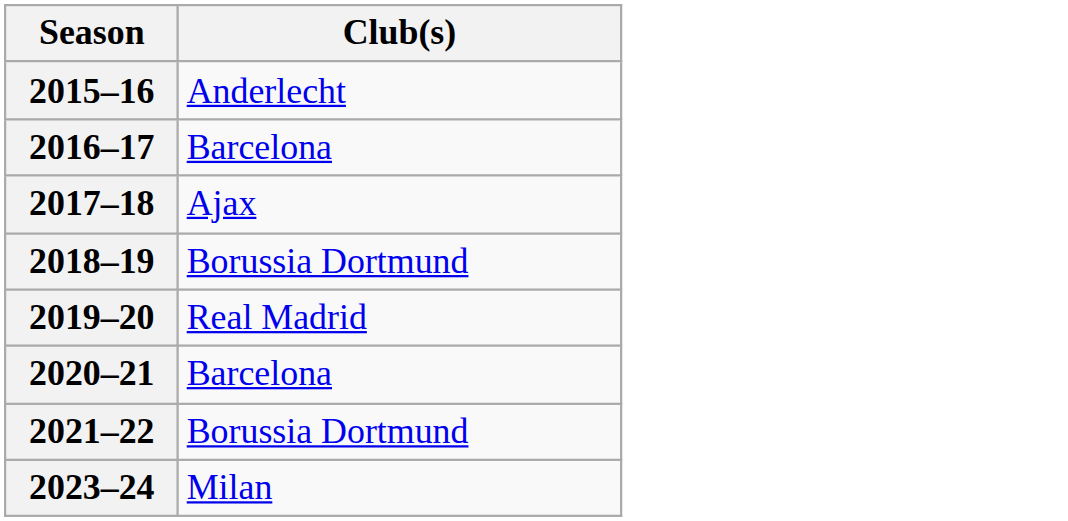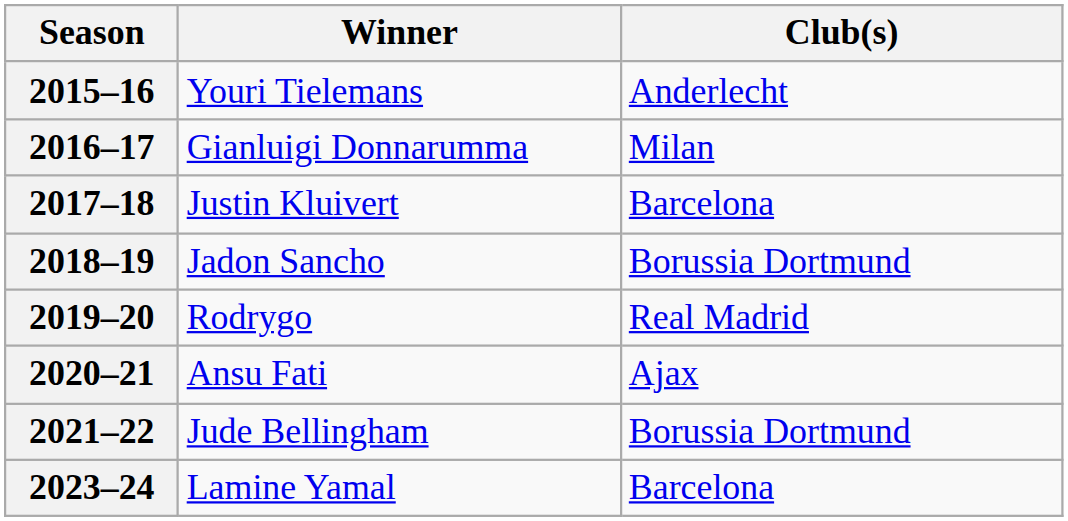 <table class="wikitable">
 <tr>
 <th width="70">Season</th>
+<th width="190">Winner</th>
 <th width="190">Club(s)</th>
 </tr>
 <tr>
 <th style="text-align:center">2015–16</th>
+<td> <a href='#'>Youri Tielemans</a></td>
 <td> <a href='#'>Anderlecht</a></td>
 </tr>
 <tr>
 <th style="text-align:center">2016–17</th>
+<td> <a href='#'>Gianluigi Donnarumma</a></td>
+<td> <a href='#'>Milan</a></td>
+</tr>
+<tr>
+<th style="text-align:center">2017–18</th>
+<td> <a href='#'>Justin Kluivert</a></td>
 <td> <a href='#'>Barcelona</a></td>
 </tr>
 <tr>
-<th style="text-align:center">2017–18</th>
-<td> <a href='#'>Ajax</a></td>
-</tr>
-<tr>
 <th style="text-align:center">2018–19</th>
+<td> <a href='#'>Jadon Sancho</a></td>
 <td> <a href='#'>Borussia Dortmund</a></td>
 </tr>
 <tr>
 <th style="text-align:center">2019–20</th>
+<td> <a href='#'>Rodrygo</a></td>
 <td> <a href='#'>Real Madrid</a></td>
 </tr>
 <tr>
 <th style="text-align:center">2020–21</th>
-<td> <a href='#'>Barcelona</a></td>
+<td> <a href='#'>Ansu Fati</a></td>
+<td> <a href='#'>Ajax</a></td>
 </tr>
 <tr>
 <th style="text-align:center">2021–22</th>
+<td> <a href='#'>Jude Bellingham</a></td>
 <td> <a href='#'>Borussia Dortmund</a></td>
 </tr>
 <tr>
 <th style="text-align:center">2023–24</th>
-<td> <a href='#'>Milan</a></td>
+<td> <a href='#'>Lamine Yamal</a></td>
+<td> <a href='#'>Barcelona</a></td>
 </tr>
 </table>
